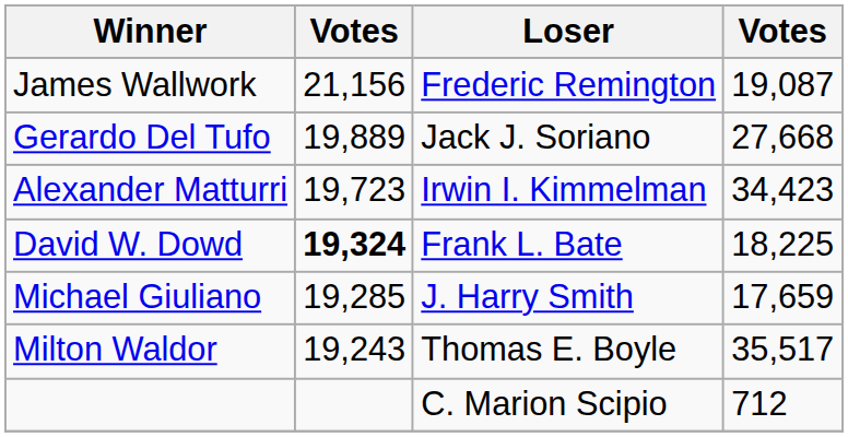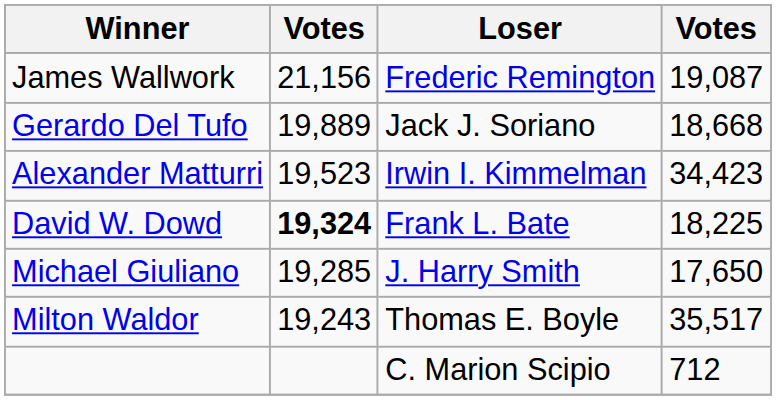 <table class="wikitable">
 <tr>
 <th>Winner</th>
 <th>Votes</th>
 <th>Loser</th>
 <th>Votes</th>
 </tr>
 <tr>
 <td>James Wallwork</td>
 <td>21,156</td>
 <td><a href='#'>Frederic Remington</a></td>
 <td>19,087</td>
 </tr>
 <tr>
 <td><a href='#'>Gerardo Del Tufo</a></td>
 <td>19,889</td>
 <td>Jack J. Soriano</td>
-<td>27,668</td>
+<td>18,668</td>
 </tr>
 <tr>
 <td><a href='#'>Alexander Matturri</a></td>
-<td>19,723</td>
+<td>19,523</td>
 <td><a href='#'>Irwin I. Kimmelman</a></td>
 <td>34,423</td>
 </tr>
 <tr>
 <td><a href='#'>David W. Dowd</a></td>
 <td><strong>19,324</strong></td>
 <td><a href='#'>Frank L. Bate</a></td>
 <td>18,225</td>
 </tr>
 <tr>
 <td><a href='#'>Michael Giuliano</a></td>
 <td>19,285</td>
 <td><a href='#'>J. Harry Smith</a></td>
-<td>17,659</td>
+<td>17,650</td>
 </tr>
 <tr>
 <td><a href='#'>Milton Waldor</a></td>
 <td>19,243</td>
 <td>Thomas E. Boyle</td>
 <td>35,517</td>
 </tr>
 <tr>
 <td></td>
 <td></td>
 <td>C. Marion Scipio</td>
 <td>712</td>
 </tr>
 <tr>
 </tr>
 </table>
